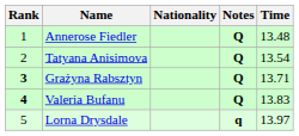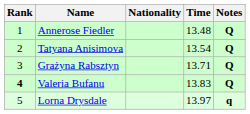 <table class="wikitable sortable" style="text-align:center">
 <tr>
 <th>Rank</th>
 <th>Name</th>
 <th>Nationality</th>
+<th>Time</th>
 <th>Notes</th>
-<th>Time</th>
 </tr>
 <tr bgcolor=ccffcc>
 <td>1</td>
 <td align=left><a href='#'>Annerose Fiedler</a></td>
 <td align=left></td>
+<td>13.48</td>
 <td><strong>Q</strong></td>
-<td>13.48</td>
 </tr>
 <tr bgcolor=ccffcc>
 <td>2</td>
 <td align=left><a href='#'>Tatyana Anisimova</a></td>
 <td align=left></td>
+<td>13.54</td>
 <td><strong>Q</strong></td>
-<td>13.54</td>
 </tr>
 <tr bgcolor=ccffcc>
-<td><strong>3</strong></td>
+<td>3</td>
 <td align=left><a href='#'>Grażyna Rabsztyn</a></td>
 <td align=left></td>
+<td>13.71</td>
 <td><strong>Q</strong></td>
-<td>13.71</td>
 </tr>
 <tr bgcolor=ccffcc>
 <td><strong>4</strong></td>
 <td align=left><a href='#'>Valeria Bufanu</a></td>
 <td align=left></td>
+<td>13.83</td>
 <td><strong>Q</strong></td>
-<td>13.83</td>
 </tr>
 <tr bgcolor=ddffdd>
 <td>5</td>
 <td align=left><a href='#'>Lorna Drysdale</a></td>
 <td align=left></td>
+<td>13.97</td>
 <td><strong>q</strong></td>
-<td>13.97</td>
 </tr>
 </table>
